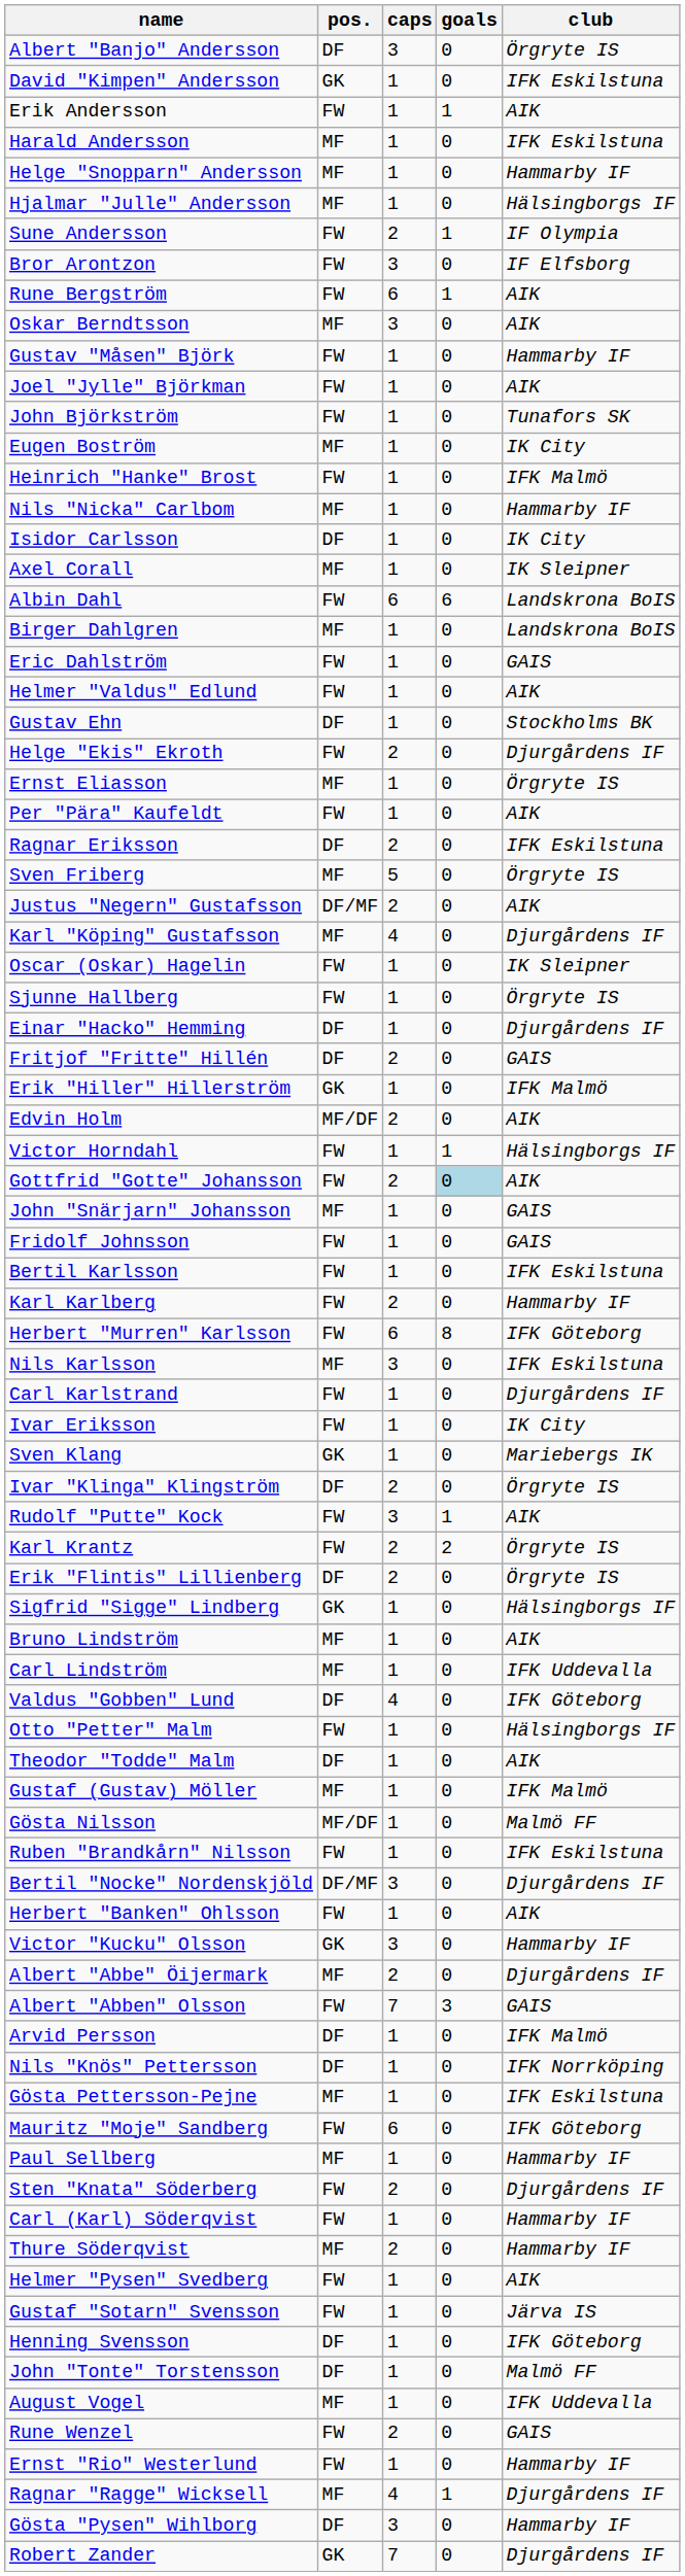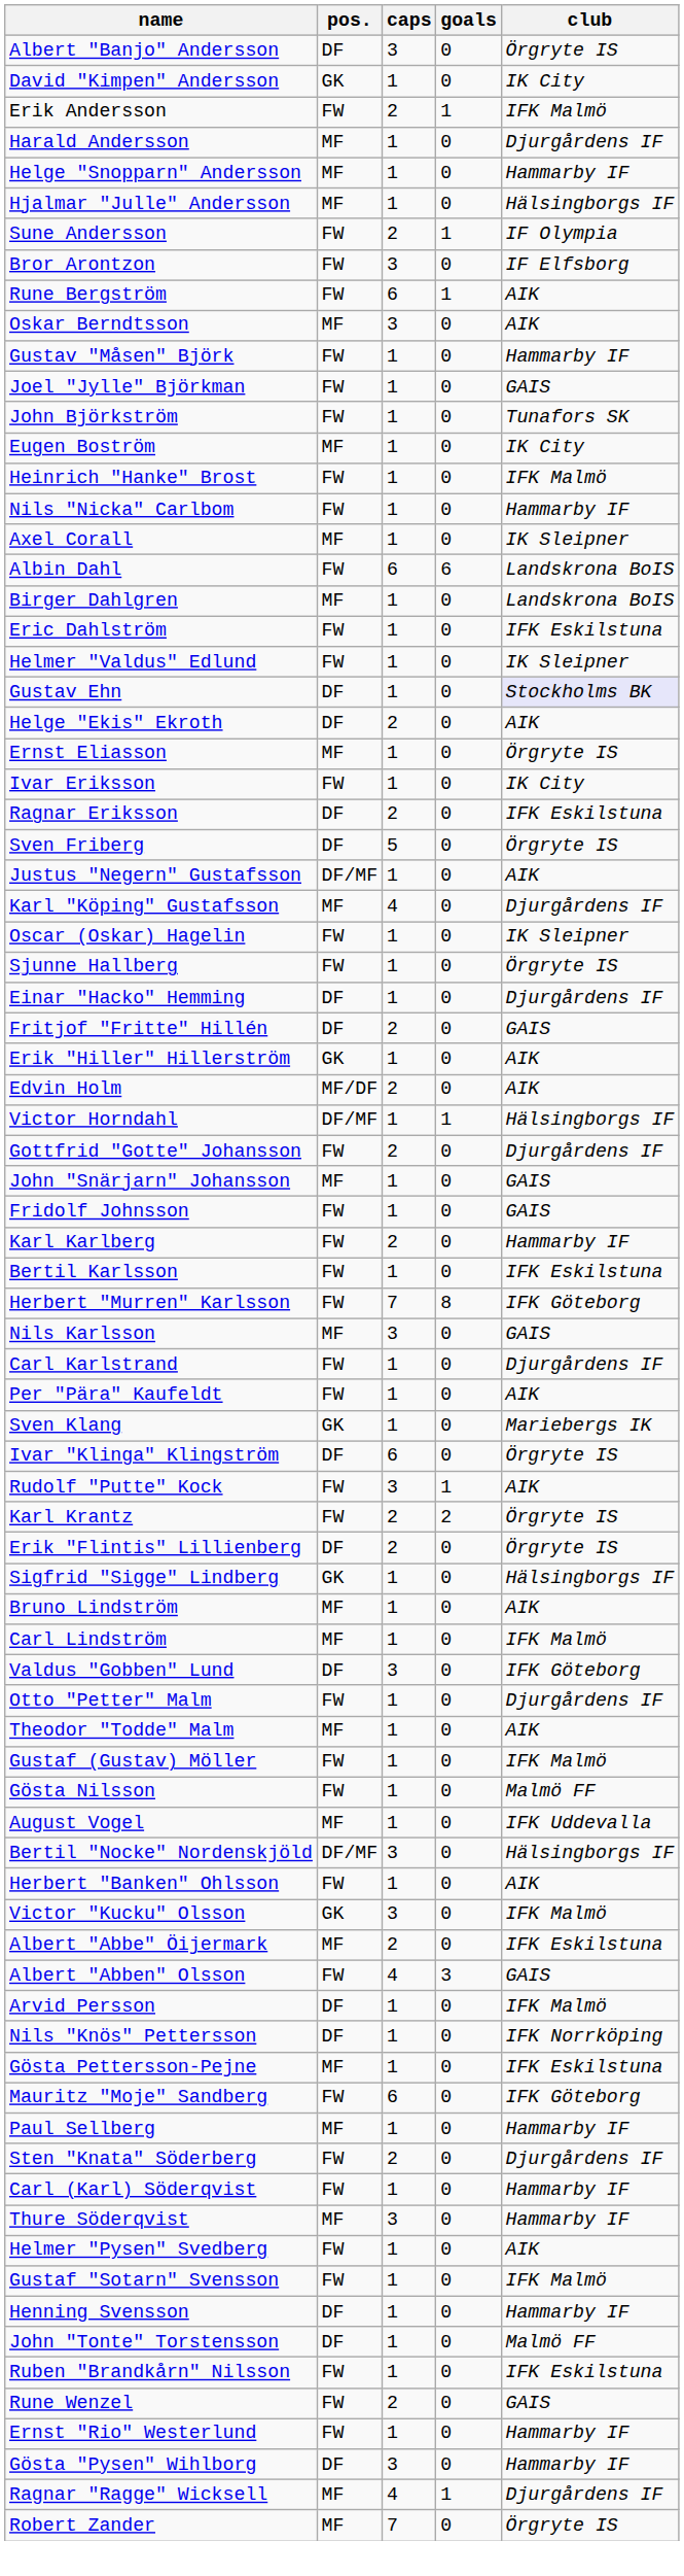 <table class="wikitable" border="1">
 <tr>
 <th>name</th>
 <th>pos.</th>
 <th>caps</th>
 <th>goals</th>
 <th>club</th>
 </tr>
 <tr>
 <td><a href='#'>Albert "Banjo" Andersson</a></td>
 <td>DF</td>
 <td>3</td>
 <td>0</td>
 <td><em>Örgryte IS</em></td>
 </tr>
 <tr>
 <td><a href='#'>David "Kimpen" Andersson</a></td>
 <td>GK</td>
 <td>1</td>
 <td>0</td>
-<td><em>IFK Eskilstuna</em></td>
+<td><em>IK City</em></td>
 </tr>
 <tr>
 <td>Erik Andersson</td>
 <td>FW</td>
+<td>2</td>
 <td>1</td>
-<td>1</td>
-<td><em>AIK</em></td>
+<td><em>IFK Malmö</em></td>
 </tr>
 <tr>
 <td><a href='#'>Harald Andersson</a></td>
 <td>MF</td>
 <td>1</td>
 <td>0</td>
-<td><em>IFK Eskilstuna</em></td>
+<td><em>Djurgårdens IF</em></td>
 </tr>
 <tr>
 <td><a href='#'>Helge "Snopparn" Andersson</a></td>
 <td>MF</td>
 <td>1</td>
 <td>0</td>
 <td><em>Hammarby IF</em></td>
 </tr>
 <tr>
 <td><a href='#'>Hjalmar "Julle" Andersson</a></td>
 <td>MF</td>
 <td>1</td>
 <td>0</td>
 <td><em>Hälsingborgs IF</em></td>
 </tr>
 <tr>
 <td><a href='#'>Sune Andersson</a></td>
 <td>FW</td>
 <td>2</td>
 <td>1</td>
 <td><em>IF Olympia</em></td>
 </tr>
 <tr>
 <td><a href='#'>Bror Arontzon</a></td>
 <td>FW</td>
 <td>3</td>
 <td>0</td>
 <td><em>IF Elfsborg</em></td>
 </tr>
 <tr>
 <td><a href='#'>Rune Bergström</a></td>
 <td>FW</td>
 <td>6</td>
 <td>1</td>
 <td><em>AIK</em></td>
 </tr>
 <tr>
 <td><a href='#'>Oskar Berndtsson</a></td>
 <td>MF</td>
 <td>3</td>
 <td>0</td>
 <td><em>AIK</em></td>
 </tr>
 <tr>
 <td><a href='#'>Gustav "Måsen" Björk</a></td>
 <td>FW</td>
 <td>1</td>
 <td>0</td>
 <td><em>Hammarby IF</em></td>
 </tr>
 <tr>
 <td><a href='#'>Joel "Jylle" Björkman</a></td>
 <td>FW</td>
 <td>1</td>
 <td>0</td>
-<td><em>AIK</em></td>
+<td><em>GAIS</em></td>
 </tr>
 <tr>
 <td><a href='#'>John Björkström</a></td>
 <td>FW</td>
 <td>1</td>
 <td>0</td>
 <td><em>Tunafors SK</em></td>
 </tr>
 <tr>
 <td><a href='#'>Eugen Boström</a></td>
 <td>MF</td>
 <td>1</td>
 <td>0</td>
 <td><em>IK City</em></td>
 </tr>
 <tr>
 <td><a href='#'>Heinrich "Hanke" Brost</a></td>
 <td>FW</td>
 <td>1</td>
 <td>0</td>
 <td><em>IFK Malmö</em></td>
 </tr>
 <tr>
 <td><a href='#'>Nils "Nicka" Carlbom</a></td>
-<td>MF</td>
+<td>FW</td>
 <td>1</td>
 <td>0</td>
 <td><em>Hammarby IF</em></td>
-</tr>
-<tr>
-<td><a href='#'>Isidor Carlsson</a></td>
-<td>DF</td>
-<td>1</td>
-<td>0</td>
-<td><em>IK City</em></td>
 </tr>
 <tr>
 <td><a href='#'>Axel Corall</a></td>
 <td>MF</td>
 <td>1</td>
 <td>0</td>
 <td><em>IK Sleipner</em></td>
 </tr>
 <tr>
 <td><a href='#'>Albin Dahl</a></td>
 <td>FW</td>
 <td>6</td>
 <td>6</td>
 <td><em>Landskrona BoIS</em></td>
 </tr>
 <tr>
 <td><a href='#'>Birger Dahlgren</a></td>
 <td>MF</td>
 <td>1</td>
 <td>0</td>
 <td><em>Landskrona BoIS</em></td>
 </tr>
 <tr>
 <td><a href='#'>Eric Dahlström</a></td>
 <td>FW</td>
 <td>1</td>
 <td>0</td>
-<td><em>GAIS</em></td>
+<td><em>IFK Eskilstuna</em></td>
 </tr>
 <tr>
 <td><a href='#'>Helmer "Valdus" Edlund</a></td>
 <td>FW</td>
 <td>1</td>
 <td>0</td>
-<td><em>AIK</em></td>
+<td><em>IK Sleipner</em></td>
 </tr>
 <tr>
 <td><a href='#'>Gustav Ehn</a></td>
 <td>DF</td>
 <td>1</td>
 <td>0</td>
-<td><em>Stockholms BK</em></td>
+<td style="background: lavender;"><em>Stockholms BK</em></td>
 </tr>
 <tr>
 <td><a href='#'>Helge "Ekis" Ekroth</a></td>
-<td>FW</td>
+<td>DF</td>
 <td>2</td>
 <td>0</td>
-<td><em>Djurgårdens IF</em></td>
+<td><em>AIK</em></td>
 </tr>
 <tr>
 <td><a href='#'>Ernst Eliasson</a></td>
 <td>MF</td>
 <td>1</td>
 <td>0</td>
 <td><em>Örgryte IS</em></td>
 </tr>
 <tr>
-<td><a href='#'>Per "Pära" Kaufeldt</a></td>
+<td><a href='#'>Ivar Eriksson</a></td>
 <td>FW</td>
 <td>1</td>
 <td>0</td>
-<td><em>AIK</em></td>
+<td><em>IK City</em></td>
 </tr>
 <tr>
 <td><a href='#'>Ragnar Eriksson</a></td>
 <td>DF</td>
 <td>2</td>
 <td>0</td>
 <td><em>IFK Eskilstuna</em></td>
 </tr>
 <tr>
 <td><a href='#'>Sven Friberg</a></td>
-<td>MF</td>
+<td>DF</td>
 <td>5</td>
 <td>0</td>
 <td><em>Örgryte IS</em></td>
 </tr>
 <tr>
 <td><a href='#'>Justus "Negern" Gustafsson</a></td>
 <td>DF/MF</td>
-<td>2</td>
+<td>1</td>
 <td>0</td>
 <td><em>AIK</em></td>
 </tr>
 <tr>
 <td><a href='#'>Karl "Köping" Gustafsson</a></td>
 <td>MF</td>
 <td>4</td>
 <td>0</td>
 <td><em>Djurgårdens IF</em></td>
 </tr>
 <tr>
 <td><a href='#'>Oscar (Oskar) Hagelin</a></td>
 <td>FW</td>
 <td>1</td>
 <td>0</td>
 <td><em>IK Sleipner</em></td>
 </tr>
 <tr>
 <td><a href='#'>Sjunne Hallberg</a></td>
 <td>FW</td>
 <td>1</td>
 <td>0</td>
 <td><em>Örgryte IS</em></td>
 </tr>
 <tr>
 <td><a href='#'>Einar "Hacko" Hemming</a></td>
 <td>DF</td>
 <td>1</td>
 <td>0</td>
 <td><em>Djurgårdens IF</em></td>
 </tr>
 <tr>
 <td><a href='#'>Fritjof "Fritte" Hillén</a></td>
 <td>DF</td>
 <td>2</td>
 <td>0</td>
 <td><em>GAIS</em></td>
 </tr>
 <tr>
 <td><a href='#'>Erik "Hiller" Hillerström</a></td>
 <td>GK</td>
 <td>1</td>
 <td>0</td>
-<td><em>IFK Malmö</em></td>
+<td><em>AIK</em></td>
 </tr>
 <tr>
 <td><a href='#'>Edvin Holm</a></td>
 <td>MF/DF</td>
 <td>2</td>
 <td>0</td>
 <td><em>AIK</em></td>
 </tr>
 <tr>
 <td><a href='#'>Victor Horndahl</a></td>
-<td>FW</td>
+<td>DF/MF</td>
 <td>1</td>
 <td>1</td>
 <td><em>Hälsingborgs IF</em></td>
 </tr>
 <tr>
 <td><a href='#'>Gottfrid "Gotte" Johansson</a></td>
 <td>FW</td>
 <td>2</td>
-<td style="background: lightblue;">0</td>
-<td><em>AIK</em></td>
+<td>0</td>
+<td><em>Djurgårdens IF</em></td>
 </tr>
 <tr>
 <td><a href='#'>John "Snärjarn" Johansson</a></td>
 <td>MF</td>
 <td>1</td>
 <td>0</td>
 <td><em>GAIS</em></td>
 </tr>
 <tr>
 <td><a href='#'>Fridolf Johnsson</a></td>
 <td>FW</td>
 <td>1</td>
 <td>0</td>
 <td><em>GAIS</em></td>
 </tr>
 <tr>
+<td><a href='#'>Karl Karlberg</a></td>
+<td>FW</td>
+<td>2</td>
+<td>0</td>
+<td><em>Hammarby IF</em></td>
+</tr>
+<tr>
 <td><a href='#'>Bertil Karlsson</a></td>
 <td>FW</td>
 <td>1</td>
 <td>0</td>
 <td><em>IFK Eskilstuna</em></td>
 </tr>
 <tr>
-<td><a href='#'>Karl Karlberg</a></td>
-<td>FW</td>
-<td>2</td>
-<td>0</td>
-<td><em>Hammarby IF</em></td>
-</tr>
-<tr>
 <td><a href='#'>Herbert "Murren" Karlsson</a></td>
 <td>FW</td>
-<td>6</td>
+<td>7</td>
 <td>8</td>
 <td><em>IFK Göteborg</em></td>
 </tr>
 <tr>
 <td><a href='#'>Nils Karlsson</a></td>
 <td>MF</td>
 <td>3</td>
 <td>0</td>
-<td><em>IFK Eskilstuna</em></td>
+<td><em>GAIS</em></td>
 </tr>
 <tr>
 <td><a href='#'>Carl Karlstrand</a></td>
 <td>FW</td>
 <td>1</td>
 <td>0</td>
 <td><em>Djurgårdens IF</em></td>
 </tr>
 <tr>
-<td><a href='#'>Ivar Eriksson</a></td>
+<td><a href='#'>Per "Pära" Kaufeldt</a></td>
 <td>FW</td>
 <td>1</td>
 <td>0</td>
-<td><em>IK City</em></td>
+<td><em>AIK</em></td>
 </tr>
 <tr>
 <td><a href='#'>Sven Klang</a></td>
 <td>GK</td>
 <td>1</td>
 <td>0</td>
 <td><em>Mariebergs IK</em></td>
 </tr>
 <tr>
 <td><a href='#'>Ivar "Klinga" Klingström</a></td>
 <td>DF</td>
-<td>2</td>
+<td>6</td>
 <td>0</td>
 <td><em>Örgryte IS</em></td>
 </tr>
 <tr>
 <td><a href='#'>Rudolf "Putte" Kock</a></td>
 <td>FW</td>
 <td>3</td>
 <td>1</td>
 <td><em>AIK</em></td>
 </tr>
 <tr>
 <td><a href='#'>Karl Krantz</a></td>
 <td>FW</td>
 <td>2</td>
 <td>2</td>
 <td><em>Örgryte IS</em></td>
 </tr>
 <tr>
 <td><a href='#'>Erik "Flintis" Lillienberg</a></td>
 <td>DF</td>
 <td>2</td>
 <td>0</td>
 <td><em>Örgryte IS</em></td>
 </tr>
 <tr>
 <td><a href='#'>Sigfrid "Sigge" Lindberg</a></td>
 <td>GK</td>
 <td>1</td>
 <td>0</td>
 <td><em>Hälsingborgs IF</em></td>
 </tr>
 <tr>
 <td><a href='#'>Bruno Lindström</a></td>
 <td>MF</td>
 <td>1</td>
 <td>0</td>
 <td><em>AIK</em></td>
 </tr>
 <tr>
 <td><a href='#'>Carl Lindström</a></td>
 <td>MF</td>
 <td>1</td>
 <td>0</td>
-<td><em>IFK Uddevalla</em></td>
+<td><em>IFK Malmö</em></td>
 </tr>
 <tr>
 <td><a href='#'>Valdus "Gobben" Lund</a></td>
 <td>DF</td>
-<td>4</td>
+<td>3</td>
 <td>0</td>
 <td><em>IFK Göteborg</em></td>
 </tr>
 <tr>
 <td><a href='#'>Otto "Petter" Malm</a></td>
 <td>FW</td>
 <td>1</td>
 <td>0</td>
-<td><em>Hälsingborgs IF</em></td>
+<td><em>Djurgårdens IF</em></td>
 </tr>
 <tr>
 <td><a href='#'>Theodor "Todde" Malm</a></td>
-<td>DF</td>
+<td>MF</td>
 <td>1</td>
 <td>0</td>
 <td><em>AIK</em></td>
 </tr>
 <tr>
 <td><a href='#'>Gustaf (Gustav) Möller</a></td>
-<td>MF</td>
+<td>FW</td>
 <td>1</td>
 <td>0</td>
 <td><em>IFK Malmö</em></td>
 </tr>
 <tr>
 <td><a href='#'>Gösta Nilsson</a></td>
-<td>MF/DF</td>
+<td>FW</td>
 <td>1</td>
 <td>0</td>
 <td><em>Malmö FF</em></td>
 </tr>
 <tr>
-<td><a href='#'>Ruben "Brandkårn" Nilsson</a></td>
-<td>FW</td>
+<td><a href='#'>August Vogel</a></td>
+<td>MF</td>
 <td>1</td>
 <td>0</td>
-<td><em>IFK Eskilstuna</em></td>
+<td><em>IFK Uddevalla</em></td>
 </tr>
 <tr>
 <td><a href='#'>Bertil "Nocke" Nordenskjöld</a></td>
 <td>DF/MF</td>
 <td>3</td>
 <td>0</td>
-<td><em>Djurgårdens IF</em></td>
+<td><em>Hälsingborgs IF</em></td>
 </tr>
 <tr>
 <td><a href='#'>Herbert "Banken" Ohlsson</a></td>
 <td>FW</td>
 <td>1</td>
 <td>0</td>
 <td><em>AIK</em></td>
 </tr>
 <tr>
 <td><a href='#'>Victor "Kucku" Olsson</a></td>
 <td>GK</td>
 <td>3</td>
 <td>0</td>
-<td><em>Hammarby IF</em></td>
+<td><em>IFK Malmö</em></td>
 </tr>
 <tr>
 <td><a href='#'>Albert "Abbe" Öijermark</a></td>
 <td>MF</td>
 <td>2</td>
 <td>0</td>
-<td><em>Djurgårdens IF</em></td>
+<td><em>IFK Eskilstuna</em></td>
 </tr>
 <tr>
 <td><a href='#'>Albert "Abben" Olsson</a></td>
 <td>FW</td>
-<td>7</td>
+<td>4</td>
 <td>3</td>
 <td><em>GAIS</em></td>
 </tr>
 <tr>
 <td><a href='#'>Arvid Persson</a></td>
 <td>DF</td>
 <td>1</td>
 <td>0</td>
 <td><em>IFK Malmö</em></td>
 </tr>
 <tr>
 <td><a href='#'>Nils "Knös" Pettersson</a></td>
 <td>DF</td>
 <td>1</td>
 <td>0</td>
 <td><em>IFK Norrköping</em></td>
 </tr>
 <tr>
 <td><a href='#'>Gösta Pettersson-Pejne</a></td>
 <td>MF</td>
 <td>1</td>
 <td>0</td>
 <td><em>IFK Eskilstuna</em></td>
 </tr>
 <tr>
 <td><a href='#'>Mauritz "Moje" Sandberg</a></td>
 <td>FW</td>
 <td>6</td>
 <td>0</td>
 <td><em>IFK Göteborg</em></td>
 </tr>
 <tr>
 <td><a href='#'>Paul Sellberg</a></td>
 <td>MF</td>
 <td>1</td>
 <td>0</td>
 <td><em>Hammarby IF</em></td>
 </tr>
 <tr>
 <td><a href='#'>Sten "Knata" Söderberg</a></td>
 <td>FW</td>
 <td>2</td>
 <td>0</td>
 <td><em>Djurgårdens IF</em></td>
 </tr>
 <tr>
 <td><a href='#'>Carl (Karl) Söderqvist</a></td>
 <td>FW</td>
 <td>1</td>
 <td>0</td>
 <td><em>Hammarby IF</em></td>
 </tr>
 <tr>
 <td><a href='#'>Thure Söderqvist</a></td>
 <td>MF</td>
-<td>2</td>
+<td>3</td>
 <td>0</td>
 <td><em>Hammarby IF</em></td>
 </tr>
 <tr>
 <td><a href='#'>Helmer "Pysen" Svedberg</a></td>
 <td>FW</td>
 <td>1</td>
 <td>0</td>
 <td><em>AIK</em></td>
 </tr>
 <tr>
 <td><a href='#'>Gustaf "Sotarn" Svensson</a></td>
 <td>FW</td>
 <td>1</td>
 <td>0</td>
-<td><em>Järva IS</em></td>
+<td><em>IFK Malmö</em></td>
 </tr>
 <tr>
 <td><a href='#'>Henning Svensson</a></td>
 <td>DF</td>
 <td>1</td>
 <td>0</td>
-<td><em>IFK Göteborg</em></td>
+<td><em>Hammarby IF</em></td>
 </tr>
 <tr>
 <td><a href='#'>John "Tonte" Torstensson</a></td>
 <td>DF</td>
 <td>1</td>
 <td>0</td>
 <td><em>Malmö FF</em></td>
 </tr>
 <tr>
-<td><a href='#'>August Vogel</a></td>
-<td>MF</td>
+<td><a href='#'>Ruben "Brandkårn" Nilsson</a></td>
+<td>FW</td>
 <td>1</td>
 <td>0</td>
-<td><em>IFK Uddevalla</em></td>
+<td><em>IFK Eskilstuna</em></td>
 </tr>
 <tr>
 <td><a href='#'>Rune Wenzel</a></td>
 <td>FW</td>
 <td>2</td>
 <td>0</td>
 <td><em>GAIS</em></td>
 </tr>
 <tr>
 <td><a href='#'>Ernst "Rio" Westerlund</a></td>
 <td>FW</td>
 <td>1</td>
 <td>0</td>
 <td><em>Hammarby IF</em></td>
 </tr>
 <tr>
+<td><a href='#'>Gösta "Pysen" Wihlborg</a></td>
+<td>DF</td>
+<td>3</td>
+<td>0</td>
+<td><em>Hammarby IF</em></td>
+</tr>
+<tr>
 <td><a href='#'>Ragnar "Ragge" Wicksell</a></td>
 <td>MF</td>
 <td>4</td>
 <td>1</td>
 <td><em>Djurgårdens IF</em></td>
 </tr>
 <tr>
-<td><a href='#'>Gösta "Pysen" Wihlborg</a></td>
-<td>DF</td>
-<td>3</td>
-<td>0</td>
-<td><em>Hammarby IF</em></td>
-</tr>
-<tr>
 <td><a href='#'>Robert Zander</a></td>
-<td>GK</td>
+<td>MF</td>
 <td>7</td>
 <td>0</td>
-<td><em>Djurgårdens IF</em></td>
+<td><em>Örgryte IS</em></td>
 </tr>
 </table>
